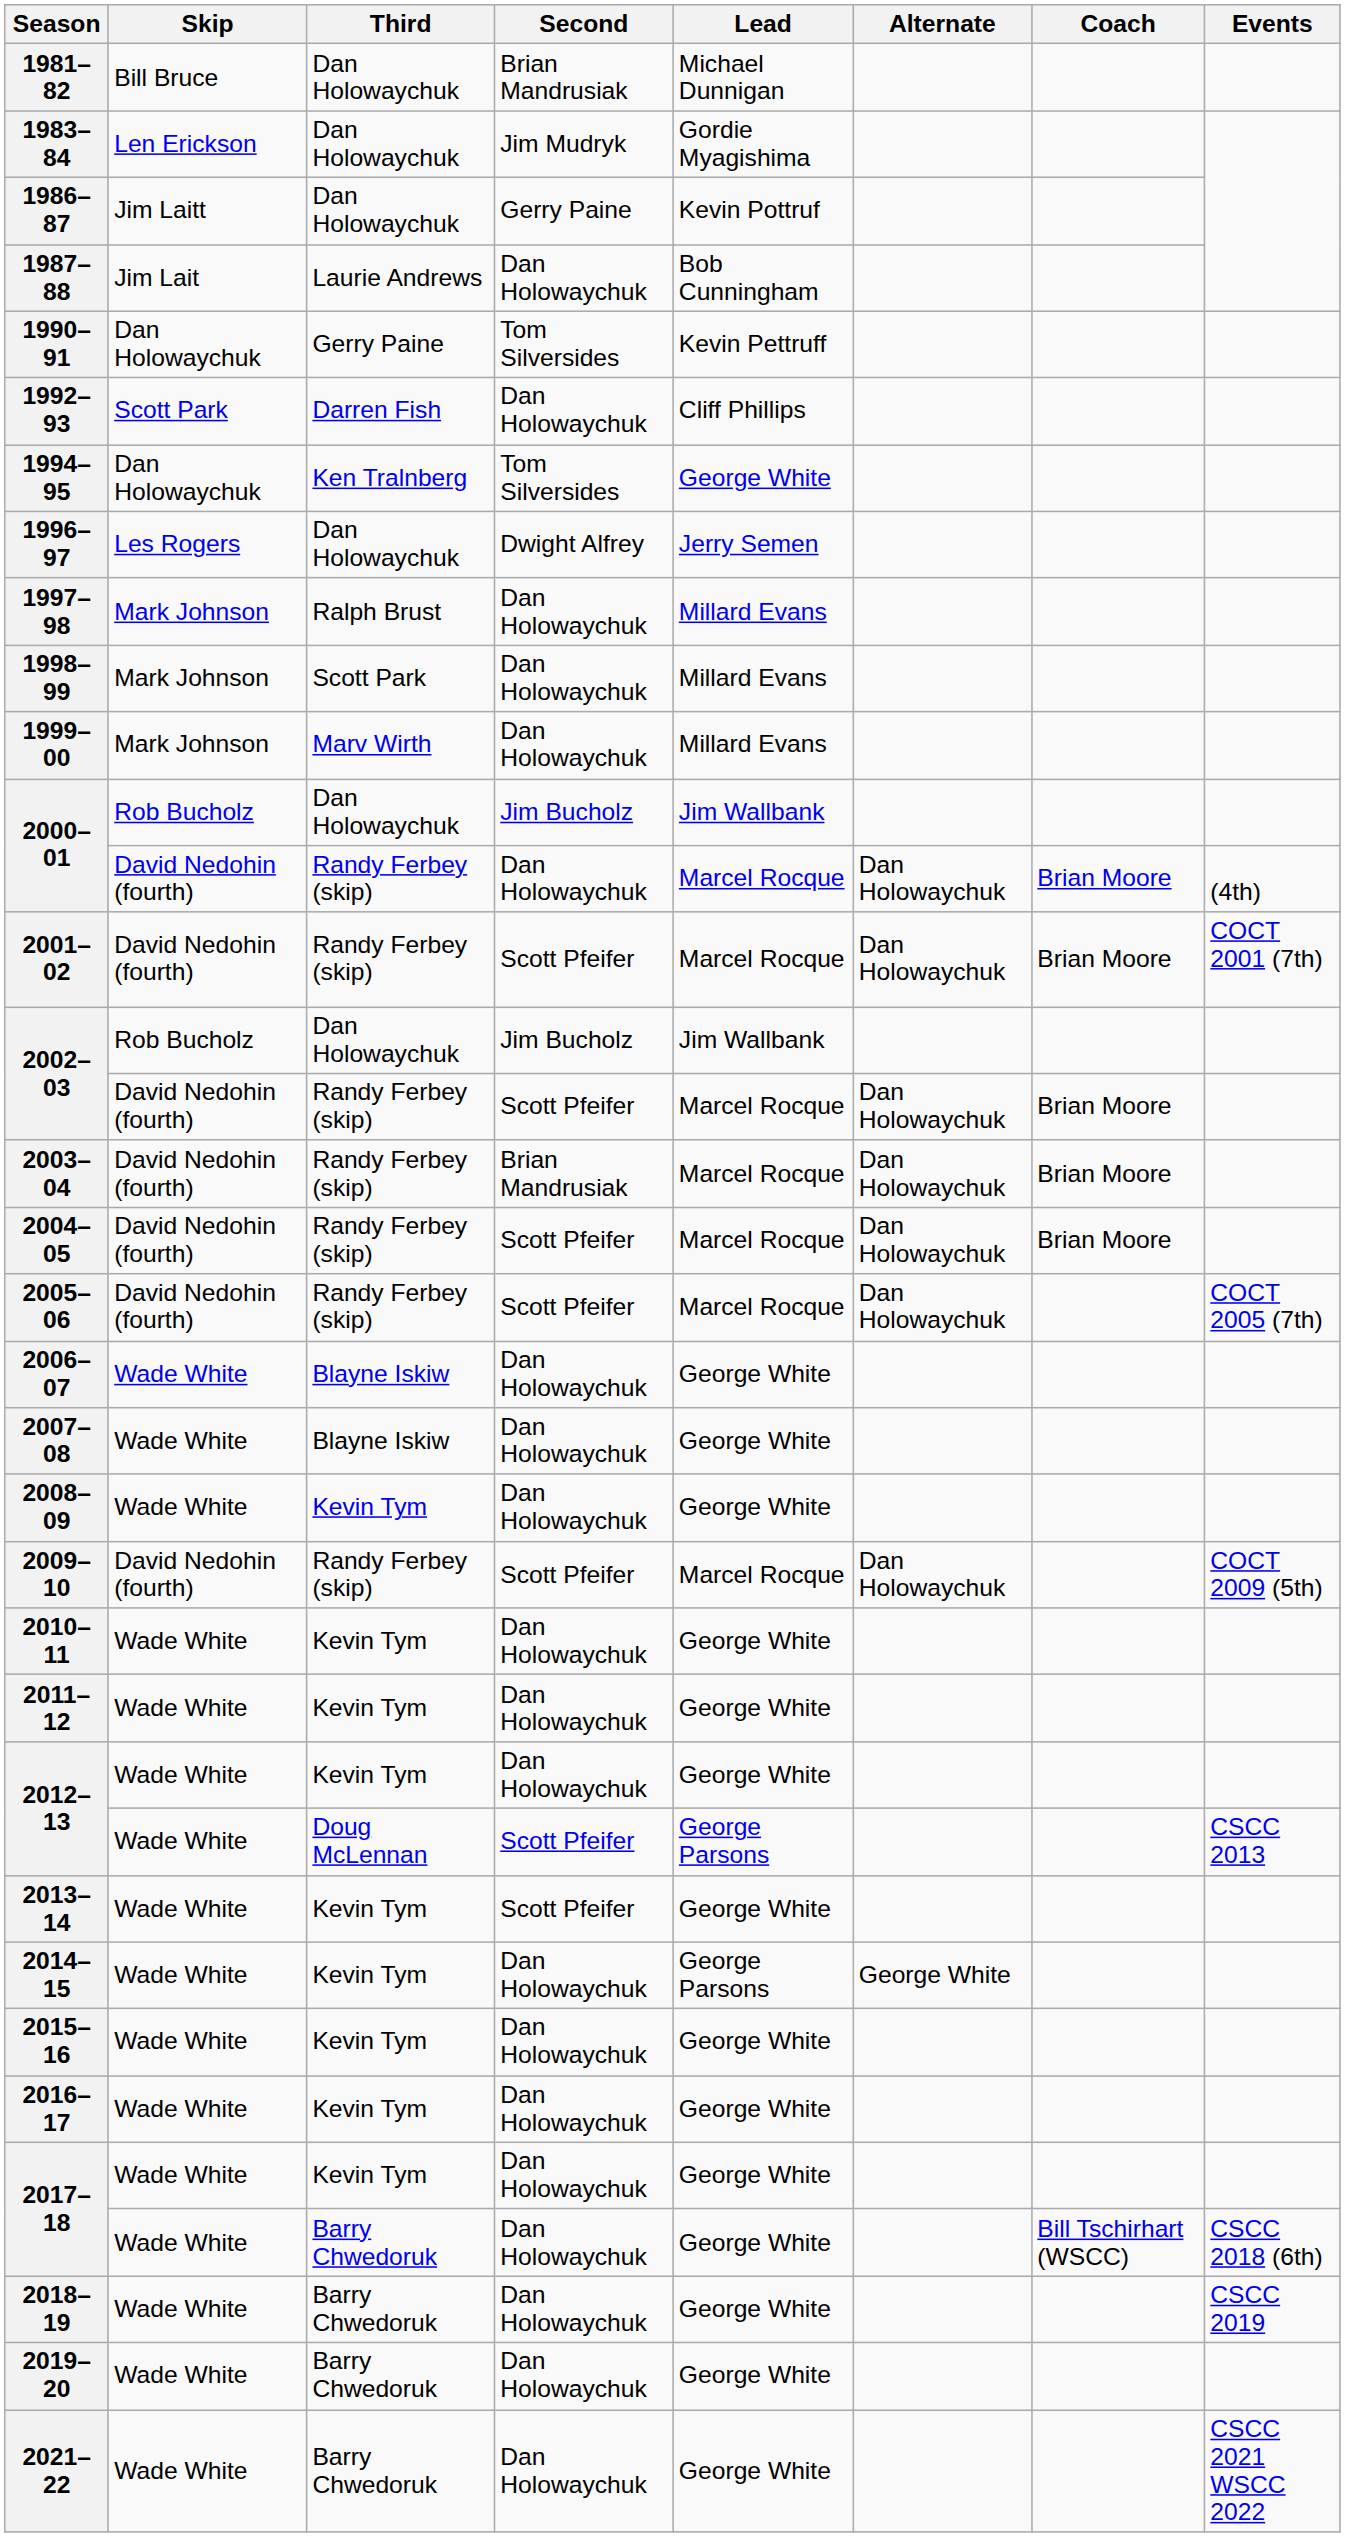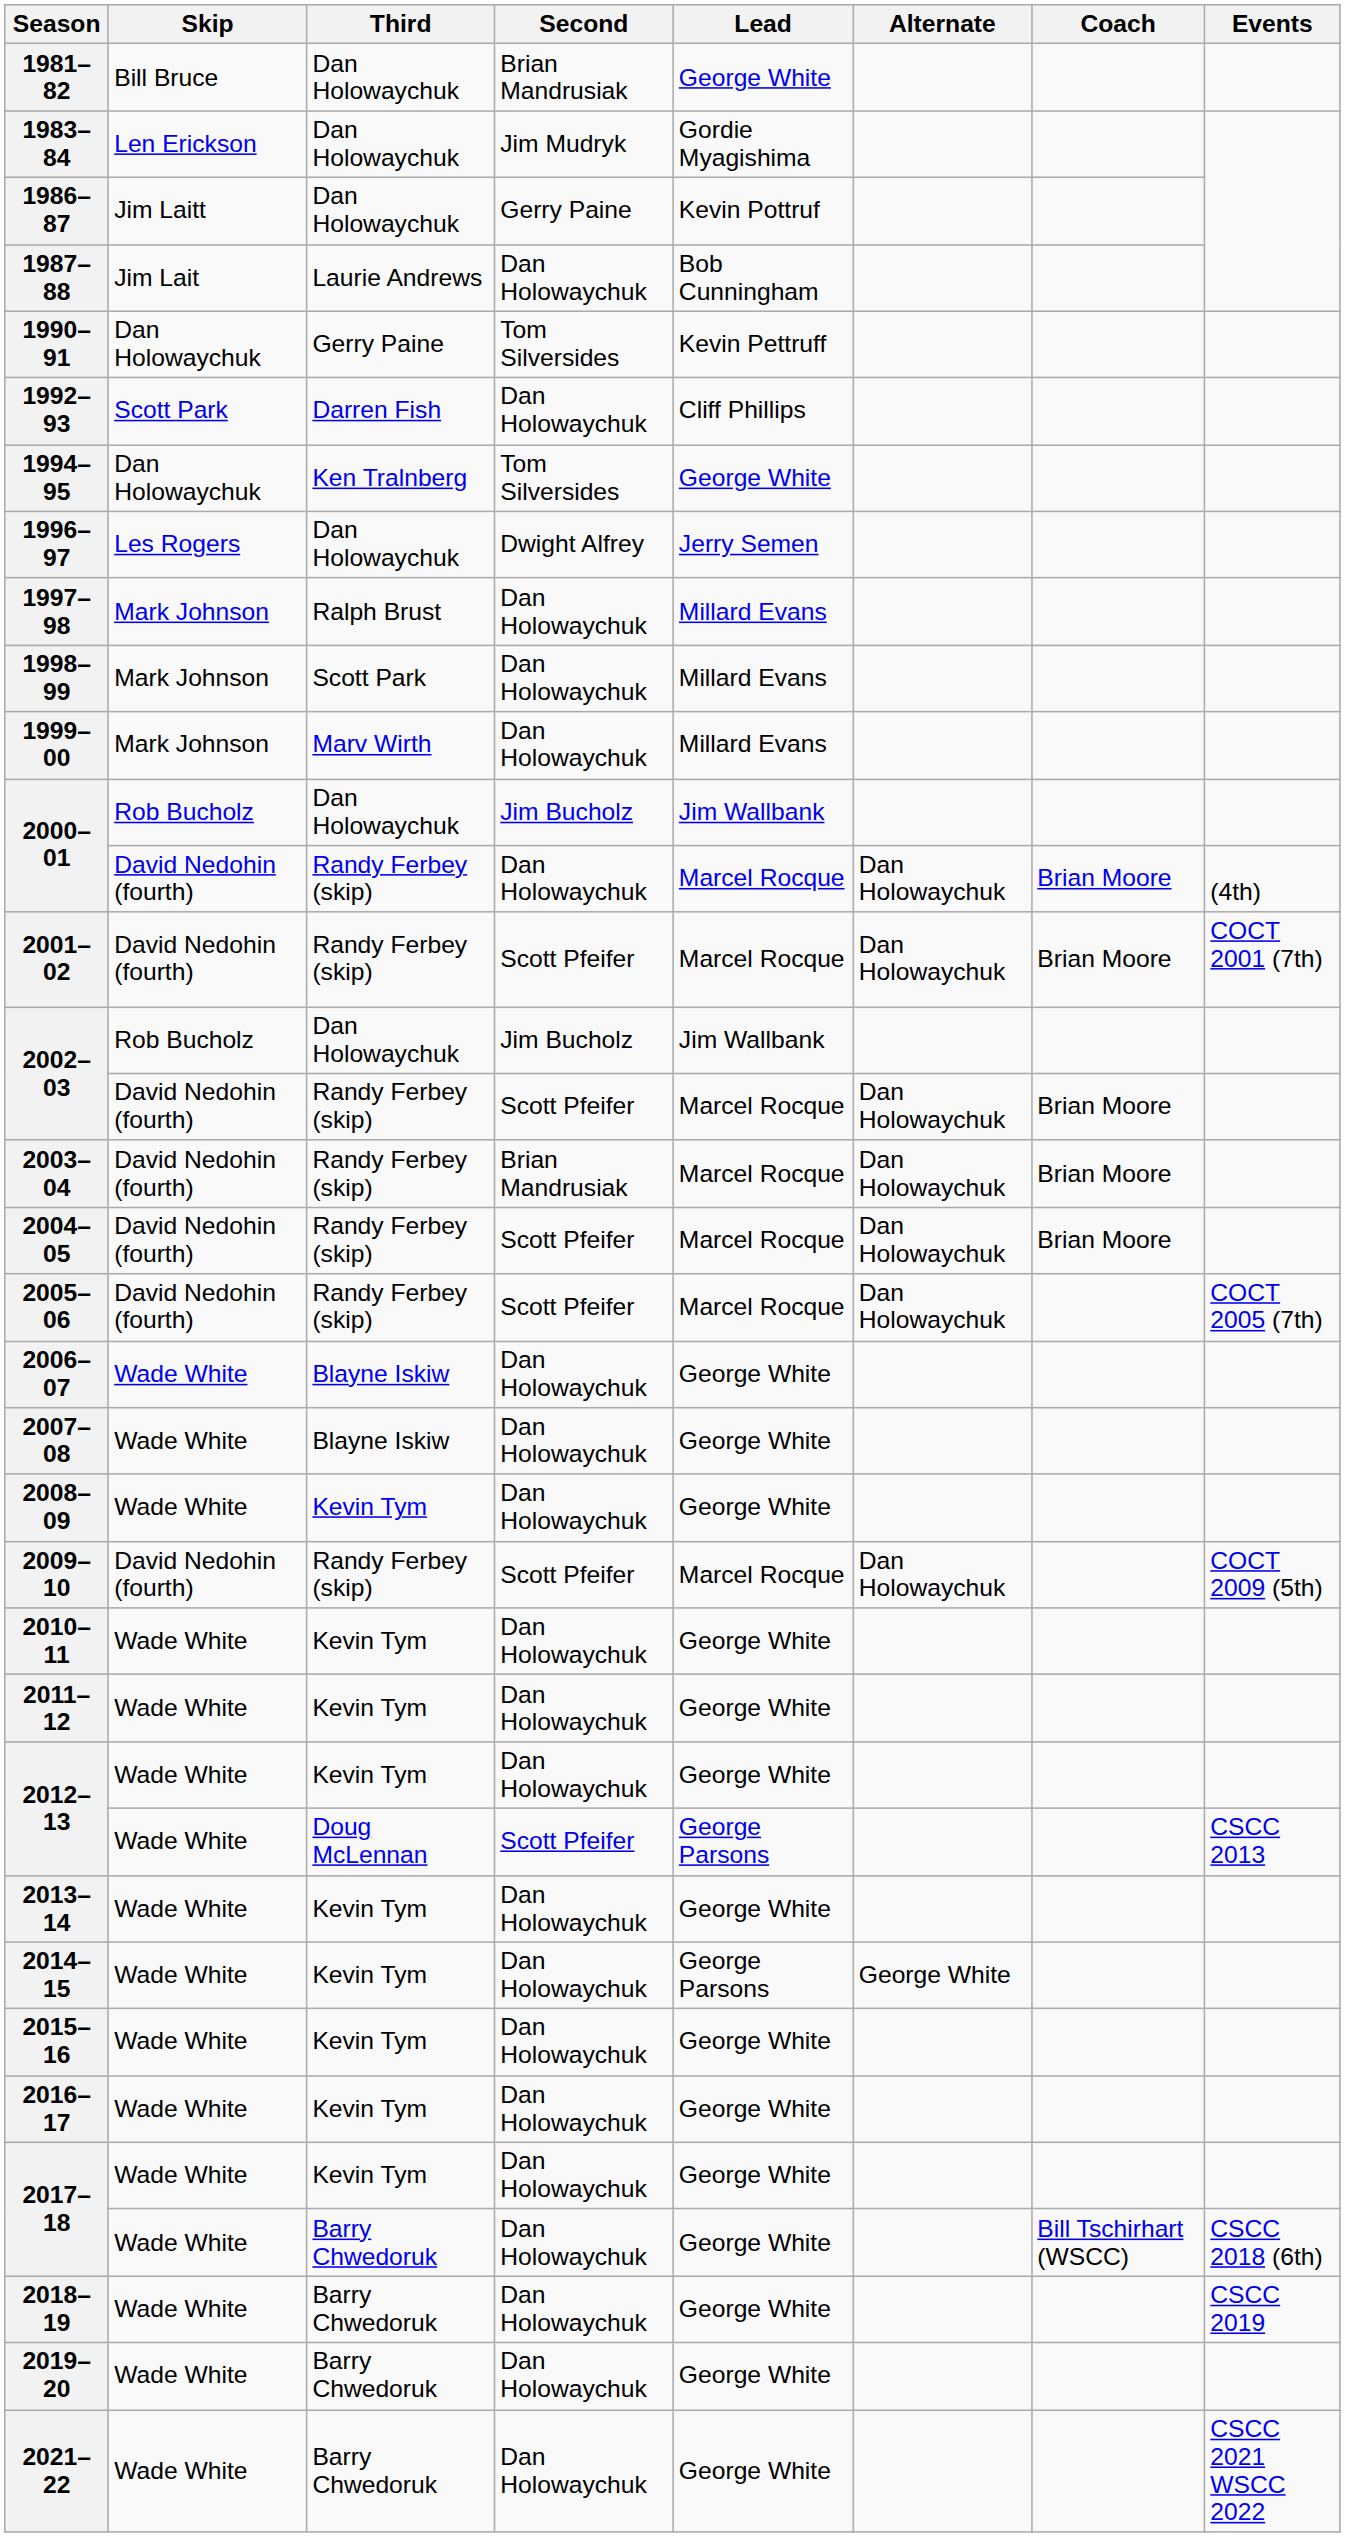 <table class="wikitable">
 <tr>
 <th scope="col" width=60>Season</th>
 <th scope="col">Skip</th>
 <th scope="col">Third</th>
 <th scope="col">Second</th>
 <th scope="col">Lead</th>
 <th scope="col">Alternate</th>
 <th scope="col">Coach</th>
 <th scope="col">Events</th>
 </tr>
 <tr>
 <th scope="row">1981–82</th>
 <td>Bill Bruce</td>
 <td>Dan Holowaychuk</td>
 <td>Brian Mandrusiak</td>
-<td>Michael Dunnigan</td>
+<td><a href='#'>George White</a></td>
 <td></td>
 <td></td>
 <td></td>
 </tr>
 <tr>
 <th scope="row">1983–84</th>
 <td><a href='#'>Len Erickson</a></td>
 <td>Dan Holowaychuk</td>
 <td>Jim Mudryk</td>
 <td>Gordie Myagishima</td>
 <td></td>
 <td></td>
 </tr>
 <tr>
 <th scope="row">1986–87</th>
 <td>Jim Laitt</td>
 <td>Dan Holowaychuk</td>
 <td>Gerry Paine</td>
 <td>Kevin Pottruf</td>
 <td></td>
 <td></td>
 </tr>
 <tr>
 <th scope="row">1987–88</th>
 <td>Jim Lait</td>
 <td>Laurie Andrews</td>
 <td>Dan Holowaychuk</td>
 <td>Bob Cunningham</td>
 <td></td>
 <td></td>
 </tr>
 <tr>
 <th scope="row">1990–91</th>
 <td>Dan Holowaychuk</td>
 <td>Gerry Paine</td>
 <td>Tom Silversides</td>
 <td>Kevin Pettruff</td>
 <td></td>
 <td></td>
 <td></td>
 </tr>
 <tr>
 <th scope="row">1992–93</th>
 <td><a href='#'>Scott Park</a></td>
 <td><a href='#'>Darren Fish</a></td>
 <td>Dan Holowaychuk</td>
 <td>Cliff Phillips</td>
 <td></td>
 <td></td>
 <td></td>
 </tr>
 <tr>
 <th scope="row">1994–95</th>
 <td>Dan Holowaychuk</td>
 <td><a href='#'>Ken Tralnberg</a></td>
 <td>Tom Silversides</td>
 <td><a href='#'>George White</a></td>
 <td></td>
 <td></td>
 <td></td>
 </tr>
 <tr>
 <th scope="row">1996–97</th>
 <td><a href='#'>Les Rogers</a></td>
 <td>Dan Holowaychuk</td>
 <td>Dwight Alfrey</td>
 <td><a href='#'>Jerry Semen</a></td>
 <td></td>
 <td></td>
 <td></td>
 </tr>
 <tr>
 <th scope="row">1997–98</th>
 <td><a href='#'>Mark Johnson</a></td>
 <td>Ralph Brust</td>
 <td>Dan Holowaychuk</td>
 <td><a href='#'>Millard Evans</a></td>
 <td></td>
 <td></td>
 <td></td>
 </tr>
 <tr>
 <th scope="row">1998–99</th>
 <td>Mark Johnson</td>
 <td>Scott Park</td>
 <td>Dan Holowaychuk</td>
 <td>Millard Evans</td>
 <td></td>
 <td></td>
 <td></td>
 </tr>
 <tr>
 <th scope="row">1999–00</th>
 <td>Mark Johnson</td>
 <td><a href='#'>Marv Wirth</a></td>
 <td>Dan Holowaychuk</td>
 <td>Millard Evans</td>
 <td></td>
 <td></td>
 <td></td>
 </tr>
 <tr>
 <th scope="row" rowspan="2">2000–01</th>
 <td><a href='#'>Rob Bucholz</a></td>
 <td>Dan Holowaychuk</td>
 <td><a href='#'>Jim Bucholz</a></td>
 <td><a href='#'>Jim Wallbank</a></td>
 <td></td>
 <td></td>
 <td></td>
 </tr>
 <tr>
 <td><a href='#'>David Nedohin</a> (fourth)</td>
 <td><a href='#'>Randy Ferbey</a> (skip)</td>
 <td>Dan Holowaychuk</td>
 <td><a href='#'>Marcel Rocque</a></td>
 <td>Dan Holowaychuk</td>
 <td><a href='#'>Brian Moore</a></td>
 <td> <br> (4th)</td>
 </tr>
 <tr>
 <th scope="row">2001–02</th>
 <td>David Nedohin (fourth)</td>
 <td>Randy Ferbey (skip)</td>
 <td>Scott Pfeifer</td>
 <td>Marcel Rocque</td>
 <td>Dan Holowaychuk</td>
 <td>Brian Moore</td>
 <td><a href='#'>COCT 2001</a> (7th)<br> <br> </td>
 </tr>
 <tr>
 <th scope="row" rowspan="2">2002–03</th>
 <td>Rob Bucholz</td>
 <td>Dan Holowaychuk</td>
 <td>Jim Bucholz</td>
 <td>Jim Wallbank</td>
 <td></td>
 <td></td>
 <td></td>
 </tr>
 <tr>
 <td>David Nedohin (fourth)</td>
 <td>Randy Ferbey (skip)</td>
 <td>Scott Pfeifer</td>
 <td>Marcel Rocque</td>
 <td>Dan Holowaychuk</td>
 <td>Brian Moore</td>
 <td> <br> </td>
 </tr>
 <tr>
 <th scope="row">2003–04</th>
 <td>David Nedohin (fourth)</td>
 <td>Randy Ferbey (skip)</td>
 <td>Brian Mandrusiak</td>
 <td>Marcel Rocque</td>
 <td>Dan Holowaychuk</td>
 <td>Brian Moore</td>
 <td> </td>
 </tr>
 <tr>
 <th scope="row">2004–05</th>
 <td>David Nedohin (fourth)</td>
 <td>Randy Ferbey (skip)</td>
 <td>Scott Pfeifer</td>
 <td>Marcel Rocque</td>
 <td>Dan Holowaychuk</td>
 <td>Brian Moore</td>
 <td> <br> </td>
 </tr>
 <tr>
 <th scope="row">2005–06</th>
 <td>David Nedohin (fourth)</td>
 <td>Randy Ferbey (skip)</td>
 <td>Scott Pfeifer</td>
 <td>Marcel Rocque</td>
 <td>Dan Holowaychuk</td>
 <td></td>
 <td><a href='#'>COCT 2005</a> (7th)</td>
 </tr>
 <tr>
 <th scope="row">2006–07</th>
 <td><a href='#'>Wade White</a></td>
 <td><a href='#'>Blayne Iskiw</a></td>
 <td>Dan Holowaychuk</td>
 <td>George White</td>
 <td></td>
 <td></td>
 <td></td>
 </tr>
 <tr>
 <th scope="row">2007–08</th>
 <td>Wade White</td>
 <td>Blayne Iskiw</td>
 <td>Dan Holowaychuk</td>
 <td>George White</td>
 <td></td>
 <td></td>
 <td></td>
 </tr>
 <tr>
 <th scope="row">2008–09</th>
 <td>Wade White</td>
 <td><a href='#'>Kevin Tym</a></td>
 <td>Dan Holowaychuk</td>
 <td>George White</td>
 <td></td>
 <td></td>
 <td></td>
 </tr>
 <tr>
 <th scope="row">2009–10</th>
 <td>David Nedohin (fourth)</td>
 <td>Randy Ferbey (skip)</td>
 <td>Scott Pfeifer</td>
 <td>Marcel Rocque</td>
 <td>Dan Holowaychuk</td>
 <td></td>
 <td><a href='#'>COCT 2009</a> (5th)</td>
 </tr>
 <tr>
 <th scope="row">2010–11</th>
 <td>Wade White</td>
 <td>Kevin Tym</td>
 <td>Dan Holowaychuk</td>
 <td>George White</td>
 <td></td>
 <td></td>
 <td></td>
 </tr>
 <tr>
 <th scope="row">2011–12</th>
 <td>Wade White</td>
 <td>Kevin Tym</td>
 <td>Dan Holowaychuk</td>
 <td>George White</td>
 <td></td>
 <td></td>
 <td></td>
 </tr>
 <tr>
 <th scope="row" rowspan="2">2012–13</th>
 <td>Wade White</td>
 <td>Kevin Tym</td>
 <td>Dan Holowaychuk</td>
 <td>George White</td>
 <td></td>
 <td></td>
 <td></td>
 </tr>
 <tr>
 <td>Wade White</td>
 <td><a href='#'>Doug McLennan</a></td>
 <td><a href='#'>Scott Pfeifer</a></td>
 <td><a href='#'>George Parsons</a></td>
 <td></td>
 <td></td>
 <td><a href='#'>CSCC 2013</a> </td>
 </tr>
 <tr>
 <th scope="row">2013–14</th>
 <td>Wade White</td>
 <td>Kevin Tym</td>
-<td>Scott Pfeifer</td>
+<td>Dan Holowaychuk</td>
 <td>George White</td>
 <td></td>
 <td></td>
 <td></td>
 </tr>
 <tr>
 <th scope="row">2014–15</th>
 <td>Wade White</td>
 <td>Kevin Tym</td>
 <td>Dan Holowaychuk</td>
 <td>George Parsons</td>
 <td>George White</td>
 <td></td>
 <td></td>
 </tr>
 <tr>
 <th scope="row">2015–16</th>
 <td>Wade White</td>
 <td>Kevin Tym</td>
 <td>Dan Holowaychuk</td>
 <td>George White</td>
 <td></td>
 <td></td>
 <td></td>
 </tr>
 <tr>
 <th scope="row">2016–17</th>
 <td>Wade White</td>
 <td>Kevin Tym</td>
 <td>Dan Holowaychuk</td>
 <td>George White</td>
 <td></td>
 <td></td>
 <td></td>
 </tr>
 <tr>
 <th scope="row" rowspan="2">2017–18</th>
 <td>Wade White</td>
 <td>Kevin Tym</td>
 <td>Dan Holowaychuk</td>
 <td>George White</td>
 <td></td>
 <td></td>
 <td></td>
 </tr>
 <tr>
 <td>Wade White</td>
 <td><a href='#'>Barry Chwedoruk</a></td>
 <td>Dan Holowaychuk</td>
 <td>George White</td>
 <td></td>
 <td><a href='#'>Bill Tschirhart</a> (WSCC)</td>
 <td><a href='#'>CSCC 2018</a> (6th)<br> </td>
 </tr>
 <tr>
 <th scope="row">2018–19</th>
 <td>Wade White</td>
 <td>Barry Chwedoruk</td>
 <td>Dan Holowaychuk</td>
 <td>George White</td>
 <td></td>
 <td></td>
 <td><a href='#'>CSCC 2019</a> </td>
 </tr>
 <tr>
 <th scope="row">2019–20</th>
 <td>Wade White</td>
 <td>Barry Chwedoruk</td>
 <td>Dan Holowaychuk</td>
 <td>George White</td>
 <td></td>
 <td></td>
 <td></td>
 </tr>
 <tr>
 <th scope="row">2021–22</th>
 <td>Wade White</td>
 <td>Barry Chwedoruk</td>
 <td>Dan Holowaychuk</td>
 <td>George White</td>
 <td></td>
 <td></td>
 <td><a href='#'>CSCC 2021</a>  <br> <a href='#'>WSCC 2022</a> </td>
 </tr>
 </table>
